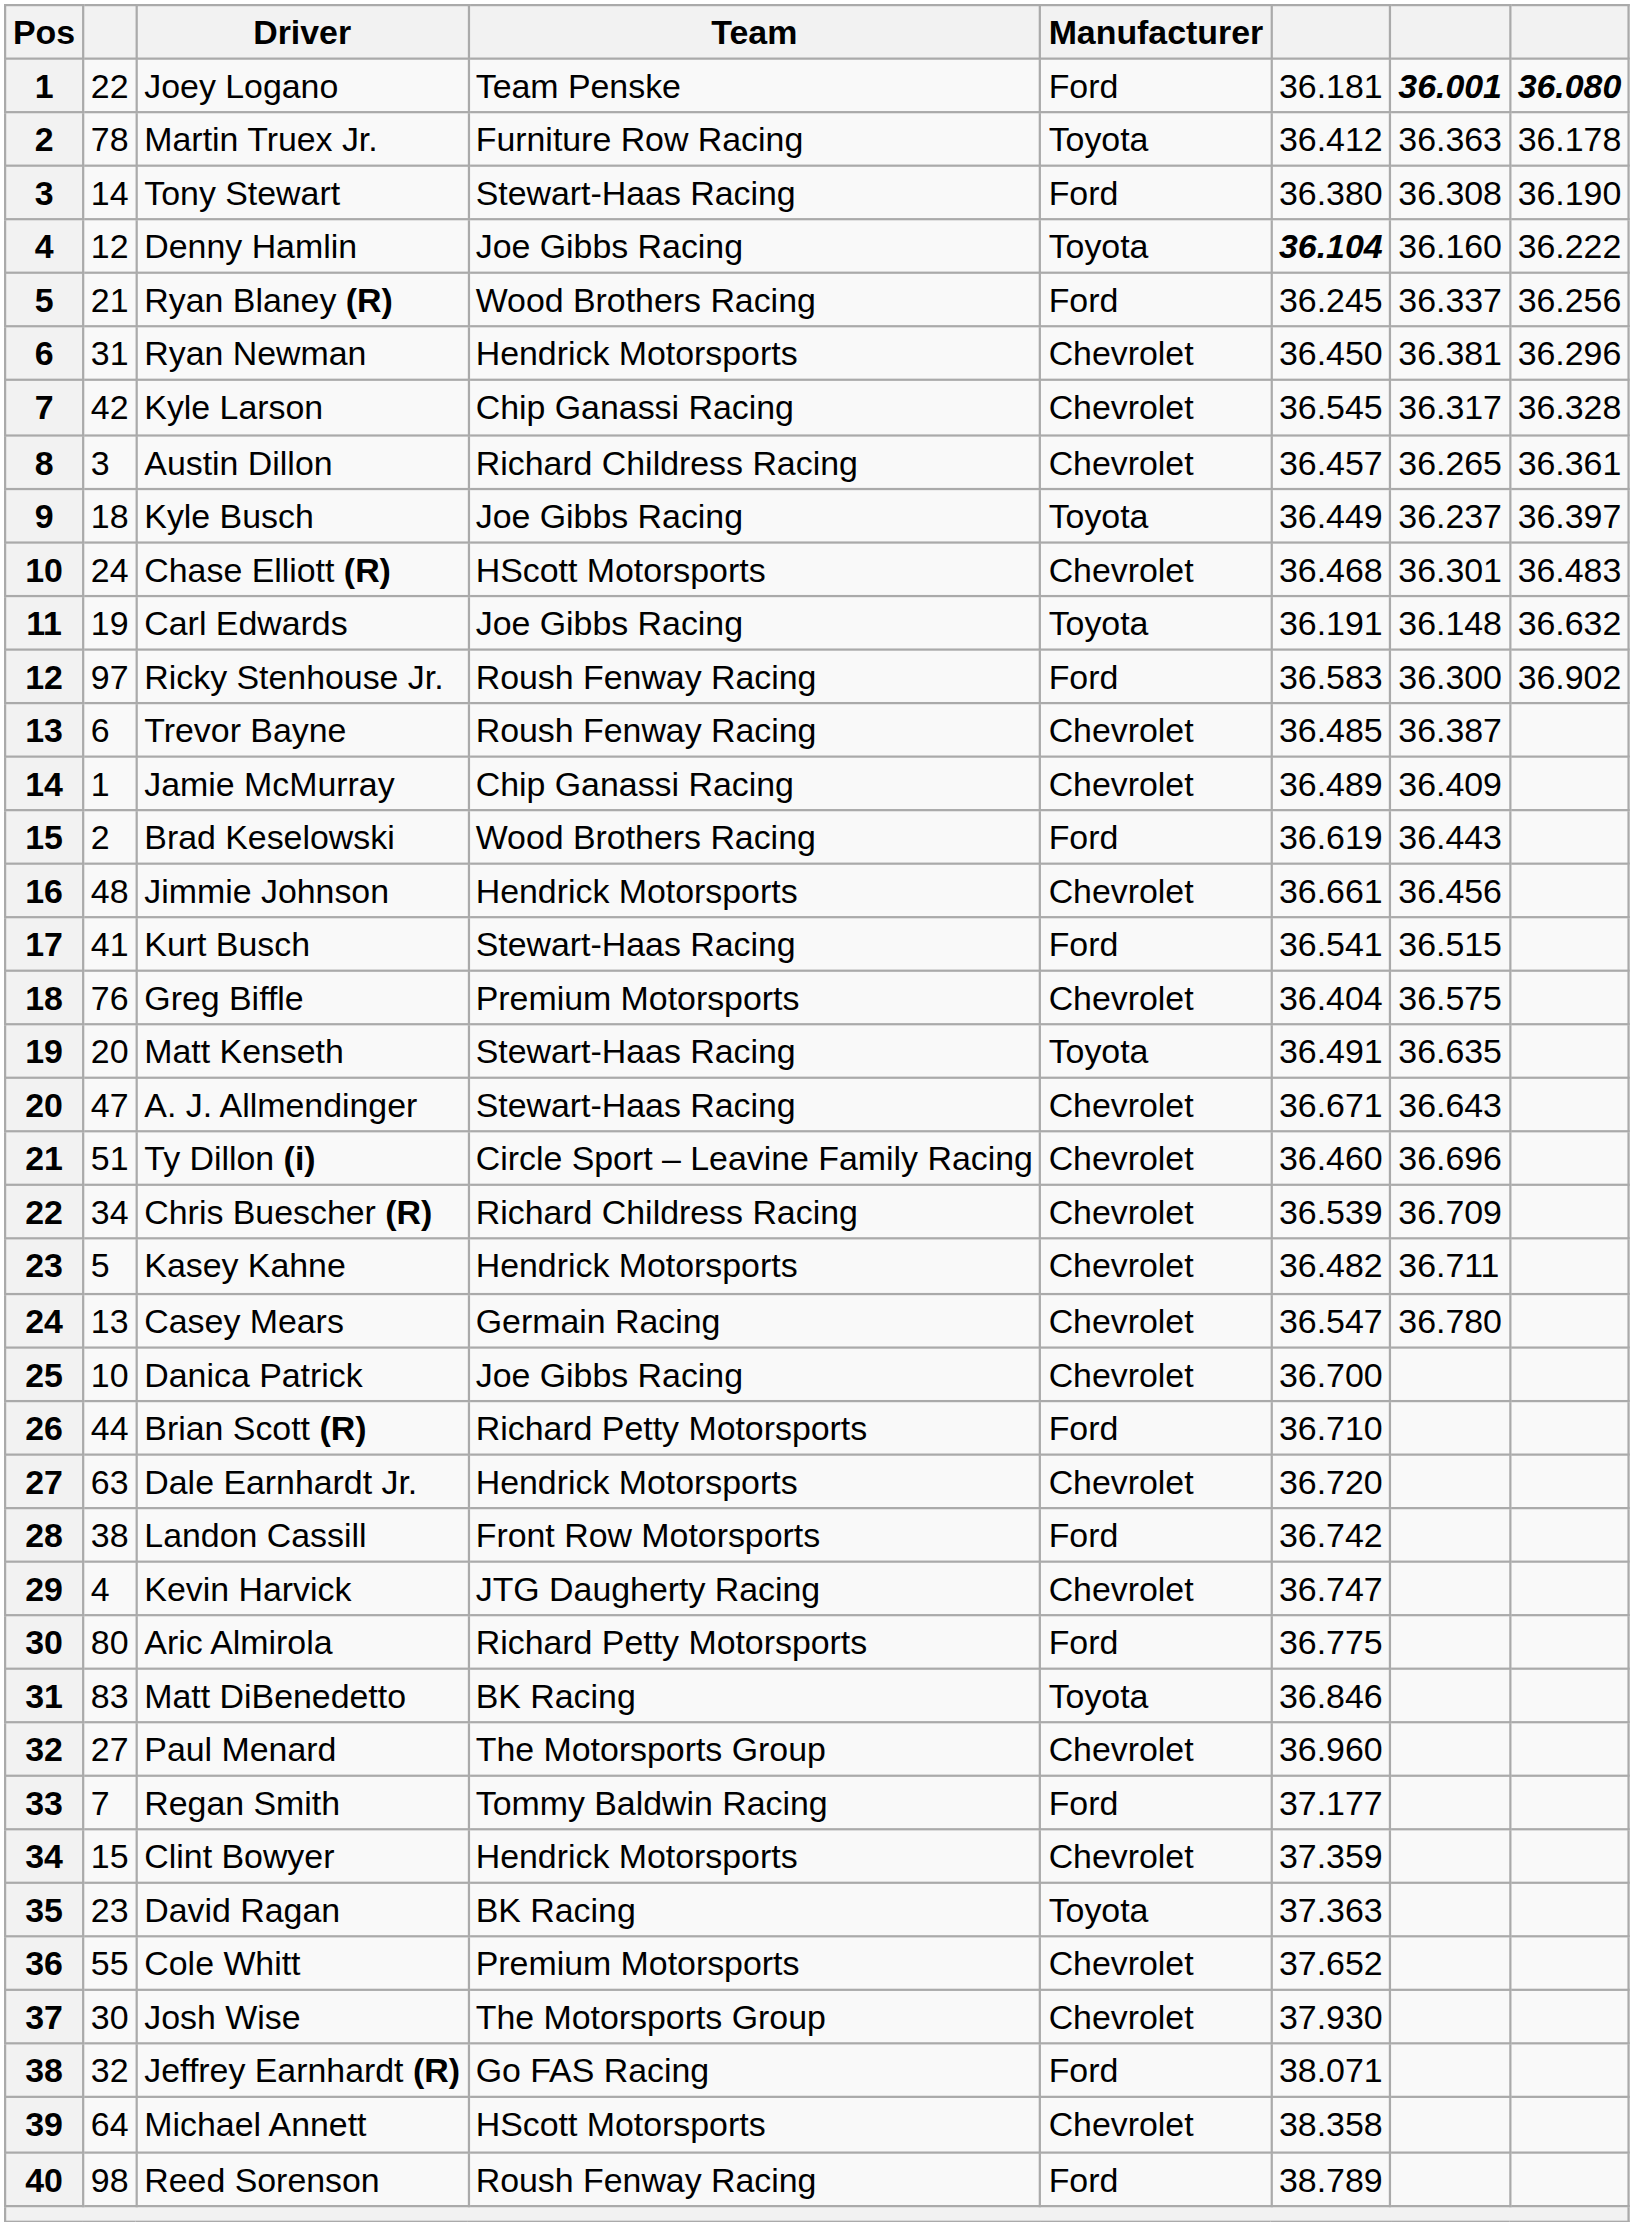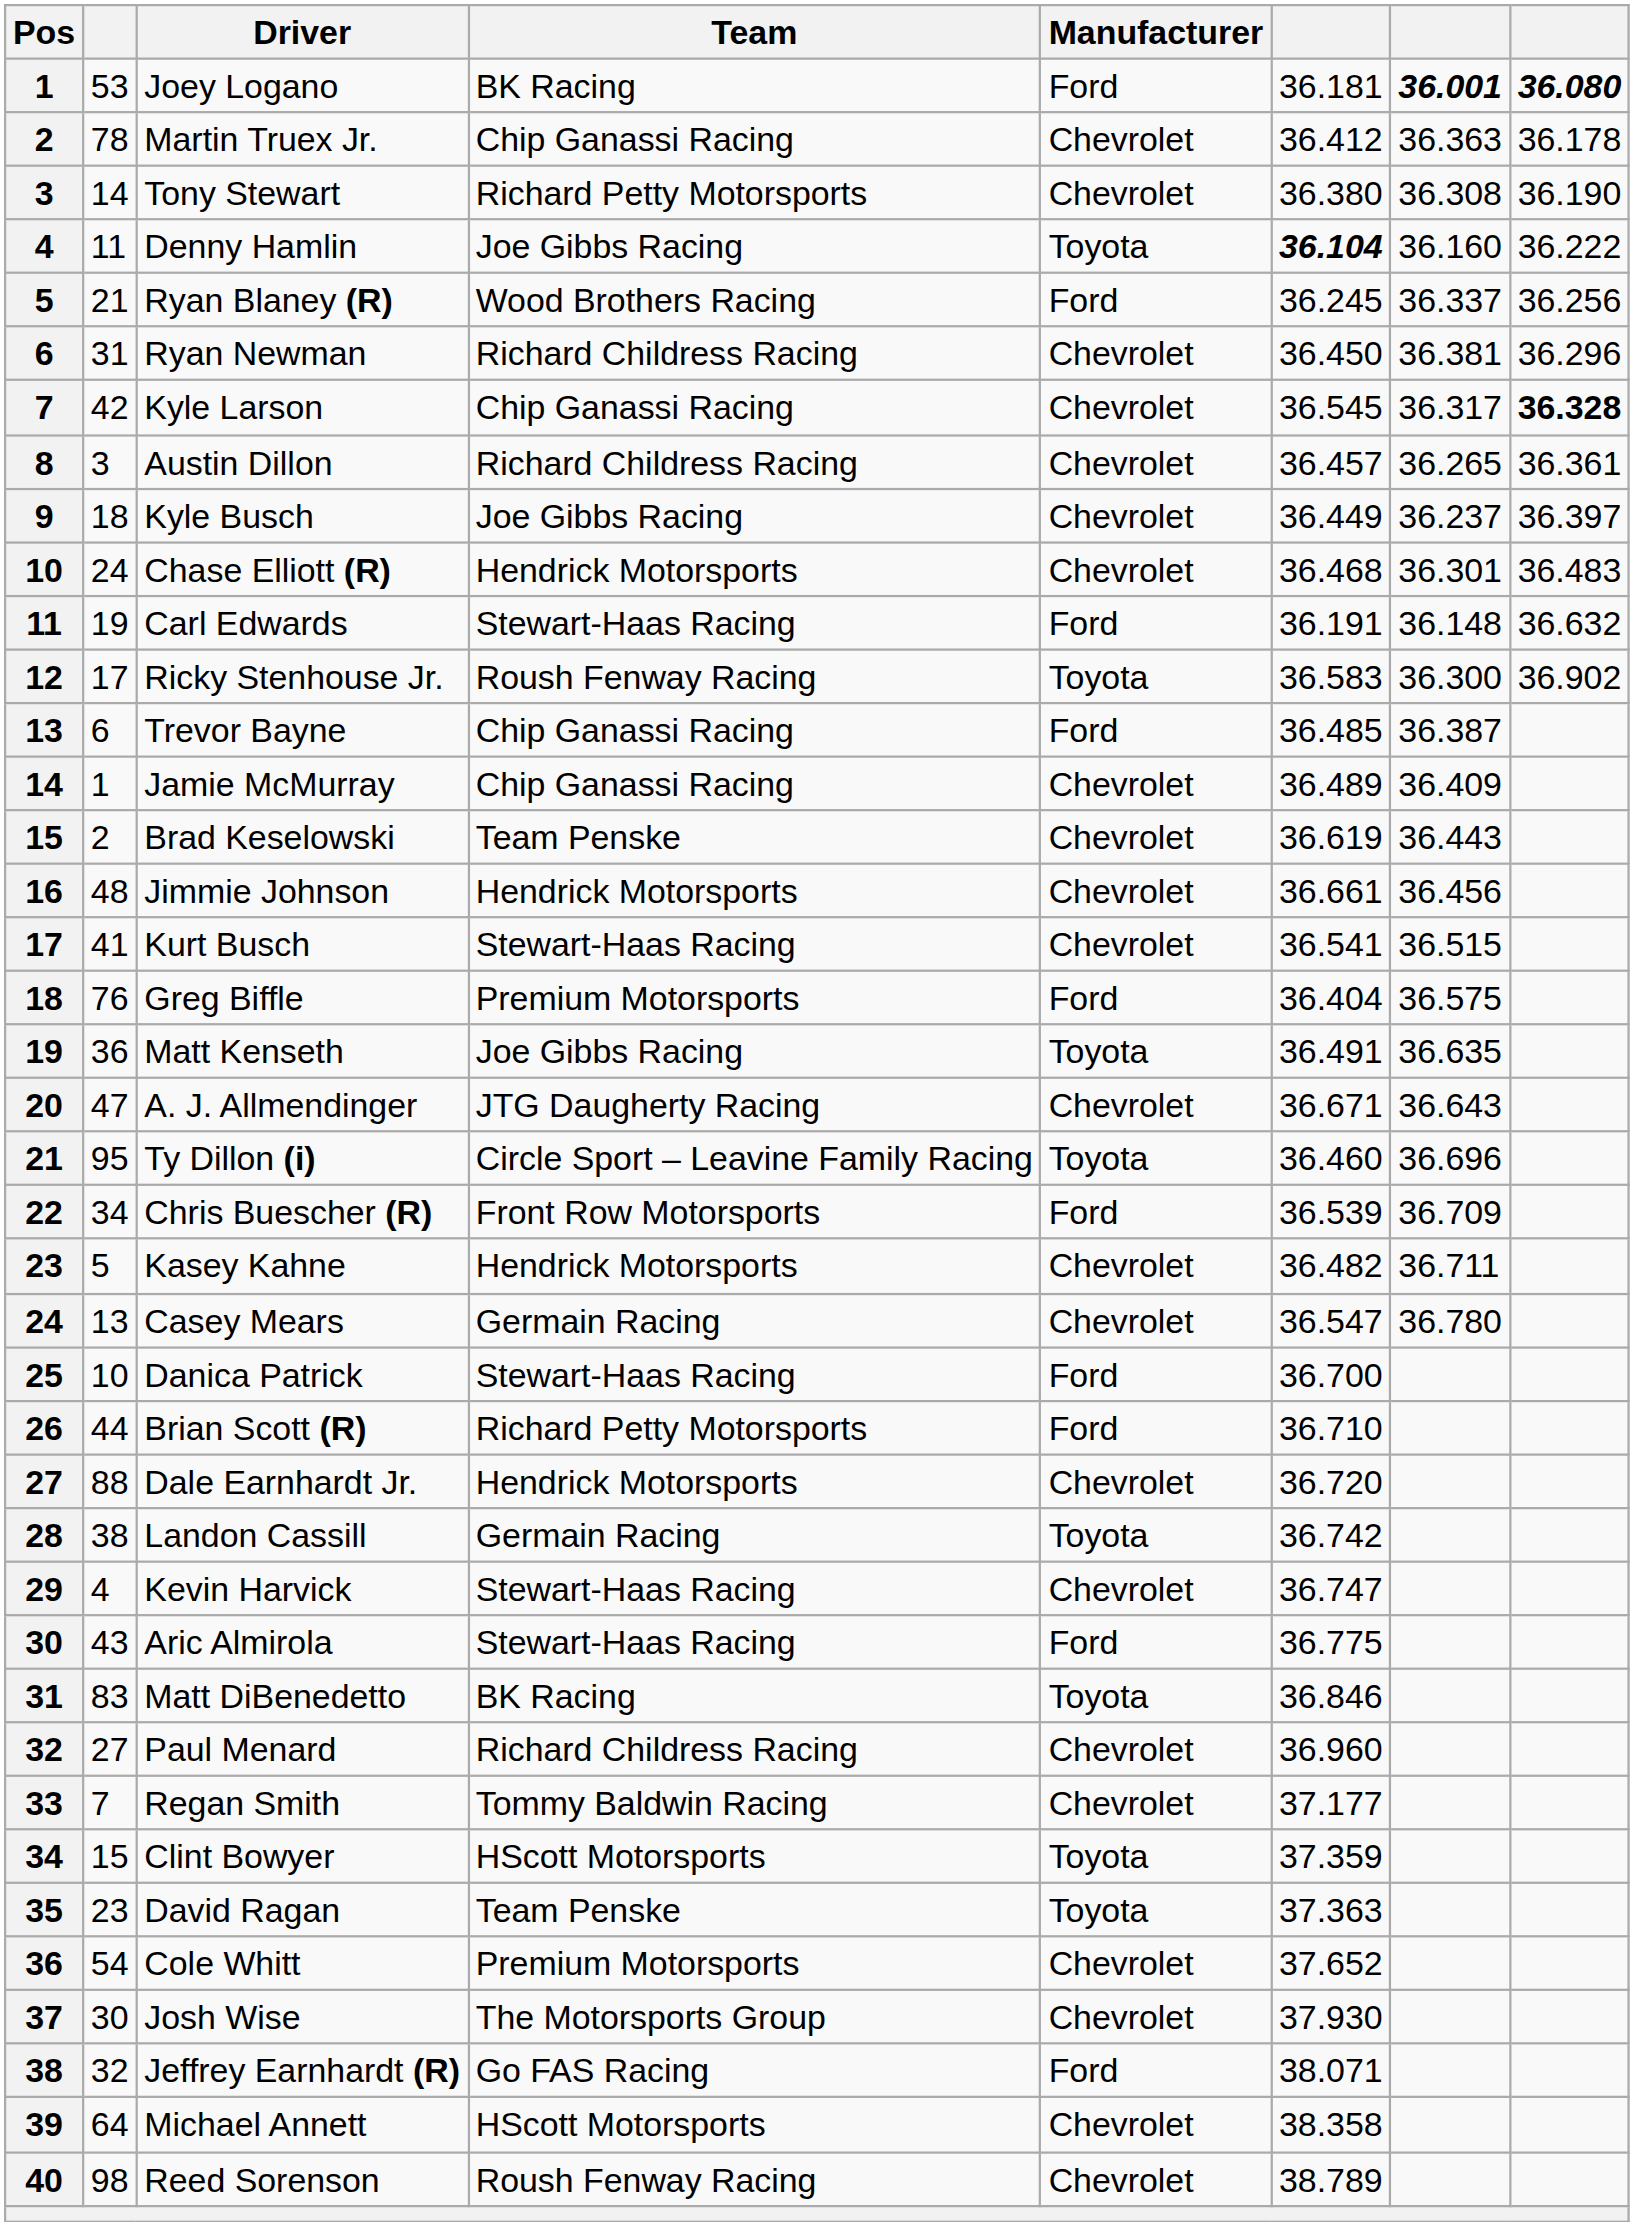 <table class="wikitable" style="font-size:95%">
 <tr>
 <th>Pos</th>
 <th></th>
 <th>Driver</th>
 <th>Team</th>
 <th>Manufacturer</th>
 <th></th>
 <th></th>
 <th></th>
 </tr>
 <tr>
 <th>1</th>
-<td>22</td>
+<td>53</td>
 <td>Joey Logano</td>
-<td>Team Penske</td>
+<td>BK Racing</td>
 <td>Ford</td>
 <td>36.181</td>
 <td><strong><em>36.001</em></strong></td>
 <td><strong><em>36.080</em></strong></td>
 </tr>
 <tr>
 <th>2</th>
 <td>78</td>
 <td>Martin Truex Jr.</td>
-<td>Furniture Row Racing</td>
-<td>Toyota</td>
+<td>Chip Ganassi Racing</td>
+<td>Chevrolet</td>
 <td>36.412</td>
 <td>36.363</td>
 <td>36.178</td>
 </tr>
 <tr>
 <th>3</th>
 <td>14</td>
 <td>Tony Stewart</td>
-<td>Stewart-Haas Racing</td>
-<td>Ford</td>
+<td>Richard Petty Motorsports</td>
+<td>Chevrolet</td>
 <td>36.380</td>
 <td>36.308</td>
 <td>36.190</td>
 </tr>
 <tr>
 <th>4</th>
-<td>12</td>
+<td>11</td>
 <td>Denny Hamlin</td>
 <td>Joe Gibbs Racing</td>
 <td>Toyota</td>
 <td><strong><em>36.104</em></strong></td>
 <td>36.160</td>
 <td>36.222</td>
 </tr>
 <tr>
 <th>5</th>
 <td>21</td>
 <td>Ryan Blaney <strong>(R)</strong></td>
 <td>Wood Brothers Racing</td>
 <td>Ford</td>
 <td>36.245</td>
 <td>36.337</td>
 <td>36.256</td>
 </tr>
 <tr>
 <th>6</th>
 <td>31</td>
 <td>Ryan Newman</td>
-<td>Hendrick Motorsports</td>
+<td>Richard Childress Racing</td>
 <td>Chevrolet</td>
 <td>36.450</td>
 <td>36.381</td>
 <td>36.296</td>
 </tr>
 <tr>
 <th>7</th>
 <td>42</td>
 <td>Kyle Larson</td>
 <td>Chip Ganassi Racing</td>
 <td>Chevrolet</td>
 <td>36.545</td>
 <td>36.317</td>
-<td>36.328</td>
+<td><strong>36.328</strong></td>
 </tr>
 <tr>
 <th>8</th>
 <td>3</td>
 <td>Austin Dillon</td>
 <td>Richard Childress Racing</td>
 <td>Chevrolet</td>
 <td>36.457</td>
 <td>36.265</td>
 <td>36.361</td>
 </tr>
 <tr>
 <th>9</th>
 <td>18</td>
 <td>Kyle Busch</td>
 <td>Joe Gibbs Racing</td>
-<td>Toyota</td>
+<td>Chevrolet</td>
 <td>36.449</td>
 <td>36.237</td>
 <td>36.397</td>
 </tr>
 <tr>
 <th>10</th>
 <td>24</td>
 <td>Chase Elliott <strong>(R)</strong></td>
-<td>HScott Motorsports</td>
+<td>Hendrick Motorsports</td>
 <td>Chevrolet</td>
 <td>36.468</td>
 <td>36.301</td>
 <td>36.483</td>
 </tr>
 <tr>
 <th>11</th>
 <td>19</td>
 <td>Carl Edwards</td>
-<td>Joe Gibbs Racing</td>
-<td>Toyota</td>
+<td>Stewart-Haas Racing</td>
+<td>Ford</td>
 <td>36.191</td>
 <td>36.148</td>
 <td>36.632</td>
 </tr>
 <tr>
 <th>12</th>
-<td>97</td>
+<td>17</td>
 <td>Ricky Stenhouse Jr.</td>
 <td>Roush Fenway Racing</td>
-<td>Ford</td>
+<td>Toyota</td>
 <td>36.583</td>
 <td>36.300</td>
 <td>36.902</td>
 </tr>
 <tr>
 <th>13</th>
 <td>6</td>
 <td>Trevor Bayne</td>
-<td>Roush Fenway Racing</td>
-<td>Chevrolet</td>
+<td>Chip Ganassi Racing</td>
+<td>Ford</td>
 <td>36.485</td>
 <td>36.387</td>
 <td></td>
 </tr>
 <tr>
 <th>14</th>
 <td>1</td>
 <td>Jamie McMurray</td>
 <td>Chip Ganassi Racing</td>
 <td>Chevrolet</td>
 <td>36.489</td>
 <td>36.409</td>
 <td></td>
 </tr>
 <tr>
 <th>15</th>
 <td>2</td>
 <td>Brad Keselowski</td>
-<td>Wood Brothers Racing</td>
-<td>Ford</td>
+<td>Team Penske</td>
+<td>Chevrolet</td>
 <td>36.619</td>
 <td>36.443</td>
 <td></td>
 </tr>
 <tr>
 <th>16</th>
 <td>48</td>
 <td>Jimmie Johnson</td>
 <td>Hendrick Motorsports</td>
 <td>Chevrolet</td>
 <td>36.661</td>
 <td>36.456</td>
 <td></td>
 </tr>
 <tr>
 <th>17</th>
 <td>41</td>
 <td>Kurt Busch</td>
 <td>Stewart-Haas Racing</td>
-<td>Ford</td>
+<td>Chevrolet</td>
 <td>36.541</td>
 <td>36.515</td>
 <td></td>
 </tr>
 <tr>
 <th>18</th>
 <td>76</td>
 <td>Greg Biffle</td>
 <td>Premium Motorsports</td>
-<td>Chevrolet</td>
+<td>Ford</td>
 <td>36.404</td>
 <td>36.575</td>
 <td></td>
 </tr>
 <tr>
 <th>19</th>
-<td>20</td>
+<td>36</td>
 <td>Matt Kenseth</td>
-<td>Stewart-Haas Racing</td>
+<td>Joe Gibbs Racing</td>
 <td>Toyota</td>
 <td>36.491</td>
 <td>36.635</td>
 <td></td>
 </tr>
 <tr>
 <th>20</th>
 <td>47</td>
 <td>A. J. Allmendinger</td>
-<td>Stewart-Haas Racing</td>
+<td>JTG Daugherty Racing</td>
 <td>Chevrolet</td>
 <td>36.671</td>
 <td>36.643</td>
 <td></td>
 </tr>
 <tr>
 <th>21</th>
-<td>51</td>
+<td>95</td>
 <td>Ty Dillon <strong>(i)</strong></td>
 <td>Circle Sport – Leavine Family Racing</td>
-<td>Chevrolet</td>
+<td>Toyota</td>
 <td>36.460</td>
 <td>36.696</td>
 <td></td>
 </tr>
 <tr>
 <th>22</th>
 <td>34</td>
 <td>Chris Buescher <strong>(R)</strong></td>
-<td>Richard Childress Racing</td>
-<td>Chevrolet</td>
+<td>Front Row Motorsports</td>
+<td>Ford</td>
 <td>36.539</td>
 <td>36.709</td>
 <td></td>
 </tr>
 <tr>
 <th>23</th>
 <td>5</td>
 <td>Kasey Kahne</td>
 <td>Hendrick Motorsports</td>
 <td>Chevrolet</td>
 <td>36.482</td>
 <td>36.711</td>
 <td></td>
 </tr>
 <tr>
 <th>24</th>
 <td>13</td>
 <td>Casey Mears</td>
 <td>Germain Racing</td>
 <td>Chevrolet</td>
 <td>36.547</td>
 <td>36.780</td>
 <td></td>
 </tr>
 <tr>
 <th>25</th>
 <td>10</td>
 <td>Danica Patrick</td>
-<td>Joe Gibbs Racing</td>
-<td>Chevrolet</td>
+<td>Stewart-Haas Racing</td>
+<td>Ford</td>
 <td>36.700</td>
 <td></td>
 <td></td>
 </tr>
 <tr>
 <th>26</th>
 <td>44</td>
 <td>Brian Scott <strong>(R)</strong></td>
 <td>Richard Petty Motorsports</td>
 <td>Ford</td>
 <td>36.710</td>
 <td></td>
 <td></td>
 </tr>
 <tr>
 <th>27</th>
-<td>63</td>
+<td>88</td>
 <td>Dale Earnhardt Jr.</td>
 <td>Hendrick Motorsports</td>
 <td>Chevrolet</td>
 <td>36.720</td>
 <td></td>
 <td></td>
 </tr>
 <tr>
 <th>28</th>
 <td>38</td>
 <td>Landon Cassill</td>
-<td>Front Row Motorsports</td>
-<td>Ford</td>
+<td>Germain Racing</td>
+<td>Toyota</td>
 <td>36.742</td>
 <td></td>
 <td></td>
 </tr>
 <tr>
 <th>29</th>
 <td>4</td>
 <td>Kevin Harvick</td>
-<td>JTG Daugherty Racing</td>
+<td>Stewart-Haas Racing</td>
 <td>Chevrolet</td>
 <td>36.747</td>
 <td></td>
 <td></td>
 </tr>
 <tr>
 <th>30</th>
-<td>80</td>
+<td>43</td>
 <td>Aric Almirola</td>
-<td>Richard Petty Motorsports</td>
+<td>Stewart-Haas Racing</td>
 <td>Ford</td>
 <td>36.775</td>
 <td></td>
 <td></td>
 </tr>
 <tr>
 <th>31</th>
 <td>83</td>
 <td>Matt DiBenedetto</td>
 <td>BK Racing</td>
 <td>Toyota</td>
 <td>36.846</td>
 <td></td>
 <td></td>
 </tr>
 <tr>
 <th>32</th>
 <td>27</td>
 <td>Paul Menard</td>
-<td>The Motorsports Group</td>
+<td>Richard Childress Racing</td>
 <td>Chevrolet</td>
 <td>36.960</td>
 <td></td>
 <td></td>
 </tr>
 <tr>
 <th>33</th>
 <td>7</td>
 <td>Regan Smith</td>
 <td>Tommy Baldwin Racing</td>
-<td>Ford</td>
+<td>Chevrolet</td>
 <td>37.177</td>
 <td></td>
 <td></td>
 </tr>
 <tr>
 <th>34</th>
 <td>15</td>
 <td>Clint Bowyer</td>
-<td>Hendrick Motorsports</td>
-<td>Chevrolet</td>
+<td>HScott Motorsports</td>
+<td>Toyota</td>
 <td>37.359</td>
 <td></td>
 <td></td>
 </tr>
 <tr>
 <th>35</th>
 <td>23</td>
 <td>David Ragan</td>
-<td>BK Racing</td>
+<td>Team Penske</td>
 <td>Toyota</td>
 <td>37.363</td>
 <td></td>
 <td></td>
 </tr>
 <tr>
 <th>36</th>
-<td>55</td>
+<td>54</td>
 <td>Cole Whitt</td>
 <td>Premium Motorsports</td>
 <td>Chevrolet</td>
 <td>37.652</td>
 <td></td>
 <td></td>
 </tr>
 <tr>
 <th>37</th>
 <td>30</td>
 <td>Josh Wise</td>
 <td>The Motorsports Group</td>
 <td>Chevrolet</td>
 <td>37.930</td>
 <td></td>
 <td></td>
 </tr>
 <tr>
 <th>38</th>
 <td>32</td>
 <td>Jeffrey Earnhardt <strong>(R)</strong></td>
 <td>Go FAS Racing</td>
 <td>Ford</td>
 <td>38.071</td>
 <td></td>
 <td></td>
 </tr>
 <tr>
 <th>39</th>
 <td>64</td>
 <td>Michael Annett</td>
 <td>HScott Motorsports</td>
 <td>Chevrolet</td>
 <td>38.358</td>
 <td></td>
 <td></td>
 </tr>
 <tr>
 <th>40</th>
 <td>98</td>
 <td>Reed Sorenson</td>
 <td>Roush Fenway Racing</td>
-<td>Ford</td>
+<td>Chevrolet</td>
 <td>38.789</td>
 <td></td>
 <td></td>
 </tr>
 <tr class="sortbottom">
 <th colspan="8"></th>
 </tr>
 </table>
